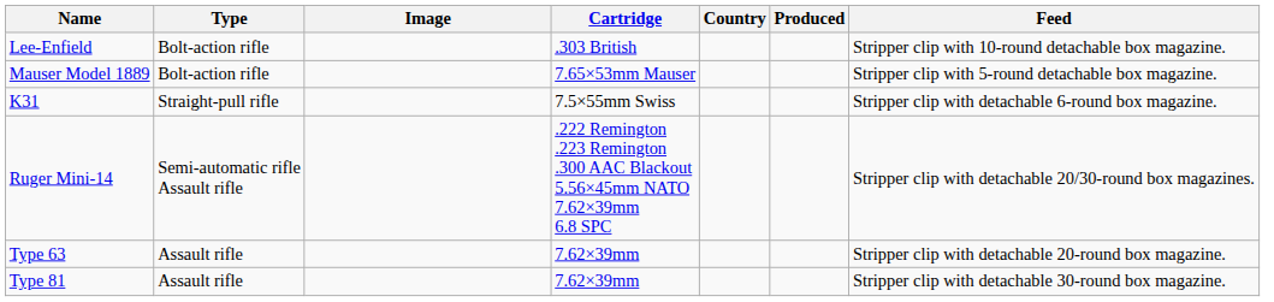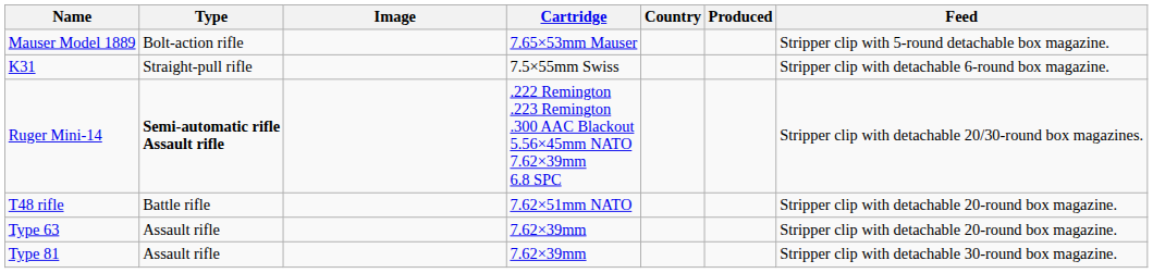 <table class="wikitable sortable sticky-header">
 <tr>
 <th>Name</th>
 <th>Type</th>
 <th class="unsortable" style="width:220px;">Image</th>
 <th data-sort-type="number"><a href='#'>Cartridge</a></th>
 <th>Country</th>
 <th data-sort-type="number">Produced</th>
 <th>Feed</th>
-</tr>
-<tr>
-<td><a href='#'>Lee-Enfield</a></td>
-<td>Bolt-action rifle</td>
-<td></td>
-<td><a href='#'>.303 British</a></td>
-<td></td>
-<td></td>
-<td>Stripper clip with 10-round detachable box magazine.</td>
 </tr>
 <tr>
 <td><a href='#'>Mauser Model 1889</a></td>
 <td>Bolt-action rifle</td>
 <td></td>
 <td><a href='#'>7.65×53mm Mauser</a></td>
 <td></td>
 <td></td>
 <td>Stripper clip with 5-round detachable box magazine.</td>
 </tr>
 <tr>
 <td><a href='#'>K31</a></td>
 <td>Straight-pull rifle</td>
 <td></td>
 <td>7.5×55mm Swiss</td>
 <td></td>
 <td></td>
 <td>Stripper clip with detachable 6-round box magazine.</td>
 </tr>
 <tr>
 <td><a href='#'>Ruger Mini-14</a></td>
-<td>Semi-automatic rifle<br>Assault rifle</td>
+<td><strong>Semi-automatic rifle<br>Assault rifle</strong></td>
 <td></td>
 <td><a href='#'>.222 Remington</a><br><a href='#'>.223 Remington</a><br><a href='#'>.300 AAC Blackout</a><br><a href='#'>5.56×45mm NATO</a><br><a href='#'>7.62×39mm</a><br><a href='#'>6.8 SPC</a></td>
 <td></td>
 <td></td>
 <td>Stripper clip with detachable 20/30-round box magazines.</td>
+</tr>
+<tr>
+<td><a href='#'>T48 rifle</a></td>
+<td>Battle rifle</td>
+<td></td>
+<td><a href='#'>7.62×51mm NATO</a></td>
+<td></td>
+<td></td>
+<td>Stripper clip with detachable 20-round box magazine.</td>
 </tr>
 <tr>
 <td><a href='#'>Type 63</a></td>
 <td>Assault rifle</td>
 <td></td>
 <td><a href='#'>7.62×39mm</a></td>
 <td></td>
 <td></td>
 <td>Stripper clip with detachable 20-round box magazine.</td>
 </tr>
 <tr>
 <td><a href='#'>Type 81</a></td>
 <td>Assault rifle</td>
 <td></td>
 <td><a href='#'>7.62×39mm</a></td>
 <td></td>
 <td></td>
 <td>Stripper clip with detachable 30-round box magazine.</td>
 </tr>
 </table>
